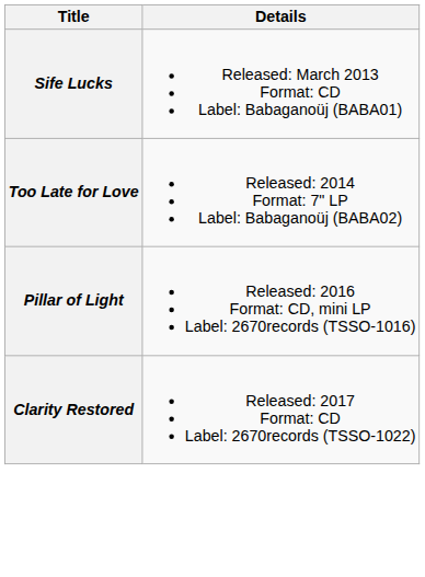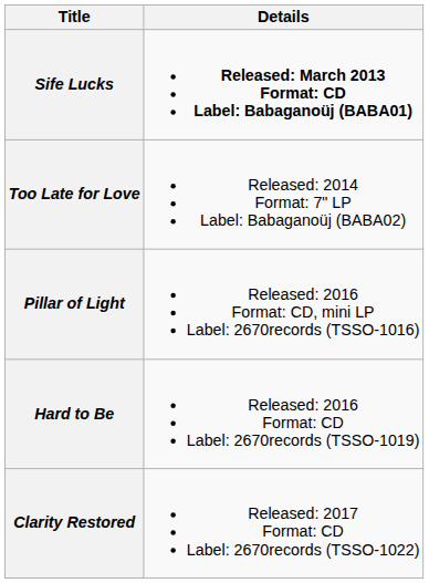 <table class="wikitable plainrowheaders" style="text-align:center;" border="1">
 <tr>
 <th>Title</th>
 <th>Details</th>
 </tr>
 <tr>
 <th scope="row"><em>Sife Lucks</em></th>
-<td><br><ul><li>Released: March 2013</li><li>Format: CD</li><li>Label: Babaganoüj (BABA01)</li></ul></td>
+<td><strong><br><ul><li>Released: March 2013</li><li>Format: CD</li><li>Label: Babaganoüj (BABA01)</li></ul></strong></td>
 </tr>
 <tr>
 <th scope="row"><em>Too Late for Love</em></th>
 <td><br><ul><li>Released: 2014</li><li>Format: 7" LP</li><li>Label: Babaganoüj (BABA02)</li></ul></td>
 </tr>
 <tr>
 <th scope="row"><em>Pillar of Light</em></th>
 <td><br><ul><li>Released: 2016</li><li>Format: CD, mini LP</li><li>Label: 2670records (TSSO-1016)</li></ul></td>
 </tr>
 <tr>
+<th scope="row"><em>Hard to Be</em></th>
+<td><br><ul><li>Released: 2016</li><li>Format: CD</li><li>Label: 2670records (TSSO-1019)</li></ul></td>
+</tr>
+<tr>
 <th scope="row"><em>Clarity Restored</em></th>
 <td><br><ul><li>Released: 2017</li><li>Format: CD</li><li>Label: 2670records (TSSO-1022)</li></ul></td>
 </tr>
 </table>
